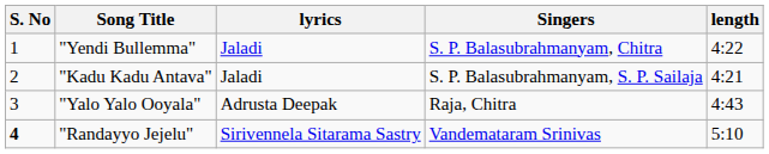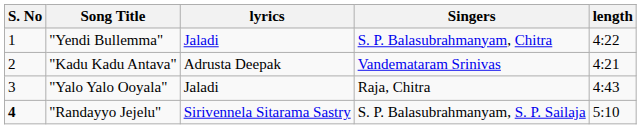 <table class="wikitable">
 <tr>
 <th>S. No</th>
 <th>Song Title</th>
 <th>lyrics</th>
 <th>Singers</th>
 <th>length</th>
 </tr>
 <tr>
 <td>1</td>
 <td>"Yendi Bullemma"</td>
 <td><a href='#'>Jaladi</a></td>
 <td><a href='#'>S. P. Balasubrahmanyam</a>, <a href='#'>Chitra</a></td>
 <td>4:22</td>
 </tr>
 <tr>
 <td>2</td>
 <td>"Kadu Kadu Antava"</td>
-<td>Jaladi</td>
-<td>S. P. Balasubrahmanyam, <a href='#'>S. P. Sailaja</a></td>
+<td>Adrusta Deepak</td>
+<td><a href='#'>Vandemataram Srinivas</a></td>
 <td>4:21</td>
 </tr>
 <tr>
 <td>3</td>
 <td>"Yalo Yalo Ooyala"</td>
-<td>Adrusta Deepak</td>
+<td>Jaladi</td>
 <td>Raja, Chitra</td>
 <td>4:43</td>
 </tr>
 <tr>
 <td><strong>4</strong></td>
 <td>"Randayyo Jejelu"</td>
 <td><a href='#'>Sirivennela Sitarama Sastry</a></td>
-<td><a href='#'>Vandemataram Srinivas</a></td>
+<td>S. P. Balasubrahmanyam, <a href='#'>S. P. Sailaja</a></td>
 <td>5:10</td>
 </tr>
 </table>
